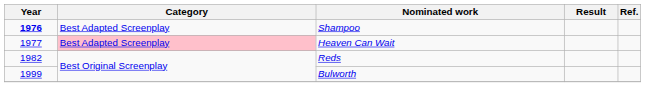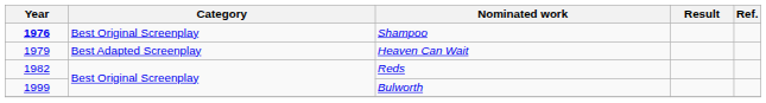 <table class=wikitable>
 <tr>
 <th scope="col" style="width:5em;">Year</th>
 <th scope="col" style="width:26em;">Category</th>
 <th scope="col" style="width:25em;">Nominated work</th>
 <th scope="col" style="width:5em;">Result</th>
 <th>Ref.</th>
 </tr>
 <tr>
 <td style="text-align:center;"><strong><a href='#'>1976</a></strong></td>
-<td><a href='#'>Best Adapted Screenplay</a></td>
+<td><a href='#'>Best Original Screenplay</a></td>
 <td><em><a href='#'>Shampoo</a></em></td>
 <td></td>
 <td></td>
 </tr>
 <tr>
-<td style="text-align:center;"><a href='#'>1977</a></td>
-<td style="background: pink;"><a href='#'>Best Adapted Screenplay</a></td>
+<td style="text-align:center;"><a href='#'>1979</a></td>
+<td><a href='#'>Best Adapted Screenplay</a></td>
 <td><em><a href='#'>Heaven Can Wait</a></em></td>
 <td></td>
 <td></td>
 </tr>
 <tr>
 <td style="text-align:center;"><a href='#'>1982</a></td>
 <td rowspan=2><a href='#'>Best Original Screenplay</a></td>
 <td><em><a href='#'>Reds</a></em></td>
 <td></td>
 <td></td>
 </tr>
 <tr>
 <td style="text-align:center;"><a href='#'>1999</a></td>
 <td><em><a href='#'>Bulworth</a></em></td>
 <td></td>
 <td></td>
 </tr>
 <tr>
 </tr>
 </table>
